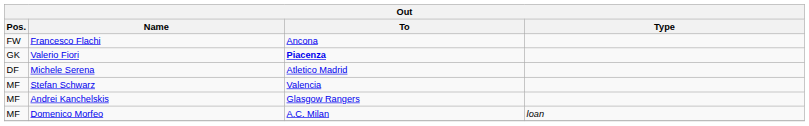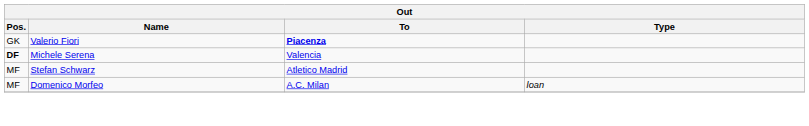 <table class="wikitable" style="font-size:90%;width:99%;">
 <tr>
 <th colspan="4">Out</th>
 </tr>
 <tr>
 <th width=3%>Pos.</th>
 <th width=32%>Name</th>
 <th width=30%>To</th>
 <th width=35%>Type</th>
 </tr>
 <tr>
-<td>FW</td>
-<td><a href='#'>Francesco Flachi</a></td>
-<td><a href='#'>Ancona</a></td>
-<td></td>
-</tr>
-<tr>
 <td>GK</td>
 <td><a href='#'>Valerio Fiori</a></td>
 <td><strong><a href='#'>Piacenza</a></strong></td>
 <td></td>
 </tr>
 <tr>
-<td>DF</td>
+<td><strong>DF</strong></td>
 <td><a href='#'>Michele Serena</a></td>
-<td><a href='#'>Atletico Madrid</a></td>
+<td><a href='#'>Valencia</a></td>
 <td></td>
 </tr>
 <tr>
 <td>MF</td>
 <td><a href='#'>Stefan Schwarz</a></td>
-<td><a href='#'>Valencia</a></td>
-<td></td>
-</tr>
-<tr>
-<td>MF</td>
-<td><a href='#'>Andrei Kanchelskis</a></td>
-<td><a href='#'>Glasgow Rangers</a></td>
+<td><a href='#'>Atletico Madrid</a></td>
 <td></td>
 </tr>
 <tr>
 <td>MF</td>
 <td><a href='#'>Domenico Morfeo</a></td>
 <td><a href='#'>A.C. Milan</a></td>
 <td><em>loan</em></td>
 </tr>
 <tr>
 </tr>
 </table>
